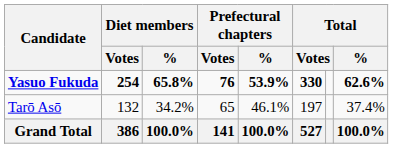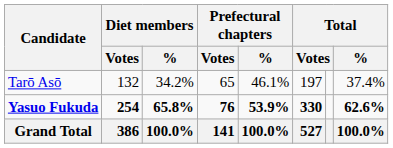 <table class="wikitable" style="text-align:right;font-size:95%;">
 <tr>
 <th rowspan=2>Candidate</th>
 <th colspan=2>Diet members</th>
 <th colspan=2>Prefectural<br>chapters</th>
 <th colspan=3>Total</th>
 </tr>
 <tr>
 <th>Votes</th>
 <th>%</th>
 <th>Votes</th>
 <th>%</th>
 <th colspan="2">Votes</th>
 <th>%</th>
 </tr>
 <tr>
+<td style="text-align:left"><a href='#'>Tarō Asō</a></td>
+<td>132</td>
+<td>34.2%</td>
+<td>65</td>
+<td>46.1%</td>
+<td>197</td>
+<td align=center></td>
+<td>37.4%</td>
+</tr>
+<tr>
 <td style="text-align:left"><strong><a href='#'>Yasuo Fukuda</a></strong></td>
 <td><strong>254</strong></td>
 <td><strong>65.8%</strong></td>
 <td><strong>76</strong></td>
 <td><strong>53.9%</strong></td>
 <td><strong>330</strong></td>
 <td align=center></td>
 <td><strong>62.6%</strong></td>
-</tr>
-<tr>
-<td style="text-align:left"><a href='#'>Tarō Asō</a></td>
-<td>132</td>
-<td>34.2%</td>
-<td>65</td>
-<td>46.1%</td>
-<td>197</td>
-<td align=center></td>
-<td>37.4%</td>
 </tr>
 <tr>
 <th>Grand Total</th>
 <th style=text-align:right>386</th>
 <th style=text-align:right>100.0%</th>
 <th style=text-align:right>141</th>
 <th style=text-align:right>100.0%</th>
 <th style=text-align:right>527</th>
 <th></th>
 <th style=text-align:right>100.0%</th>
 </tr>
 </table>
